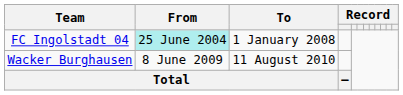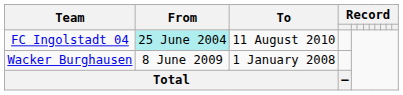 <table class="wikitable" style="text-align: center">
 <tr>
 <th rowspan="2">Team</th>
 <th rowspan="2">From</th>
 <th rowspan="2">To</th>
 <th colspan="9">Record</th>
 </tr>
 <tr>
 <th></th>
 <th></th>
 <th></th>
 <th></th>
 <th></th>
 <th></th>
 <th></th>
 <th></th>
 <th></th>
 </tr>
 <tr>
 <td><a href='#'>FC Ingolstadt 04</a></td>
 <td style="background: paleturquoise;">25 June 2004</td>
-<td>1 January 2008<br></td>
+<td>11 August 2010<br></td>
 <td></td>
 </tr>
 <tr>
 <td><a href='#'>Wacker Burghausen</a></td>
 <td>8 June 2009</td>
-<td>11 August 2010<br></td>
+<td>1 January 2008<br></td>
 <td></td>
 </tr>
 <tr>
 <th colspan="3">Total<br></th>
 <th>—</th>
 </tr>
 </table>
